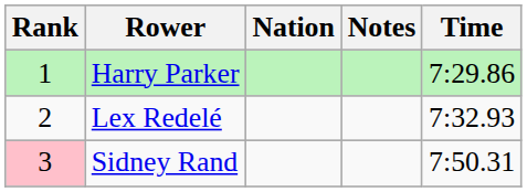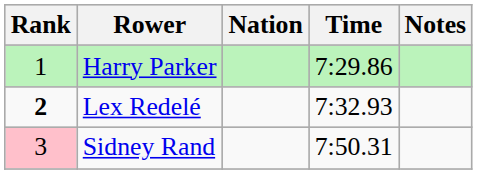 <table class="wikitable sortable" style="text-align:center">
 <tr>
 <th>Rank</th>
 <th>Rower</th>
 <th>Nation</th>
+<th>Time</th>
 <th>Notes</th>
-<th>Time</th>
 </tr>
 <tr bgcolor=bbf3bb>
 <td>1</td>
 <td align=left><a href='#'>Harry Parker</a></td>
 <td align=left></td>
+<td>7:29.86</td>
 <td></td>
-<td>7:29.86</td>
 </tr>
 <tr>
-<td>2</td>
+<td><strong>2</strong></td>
 <td align=left><a href='#'>Lex Redelé</a></td>
 <td align=left></td>
+<td>7:32.93</td>
 <td></td>
-<td>7:32.93</td>
 </tr>
 <tr>
 <td style="background: pink;">3</td>
 <td align=left><a href='#'>Sidney Rand</a></td>
 <td align=left></td>
+<td>7:50.31</td>
 <td></td>
-<td>7:50.31</td>
 </tr>
 </table>
